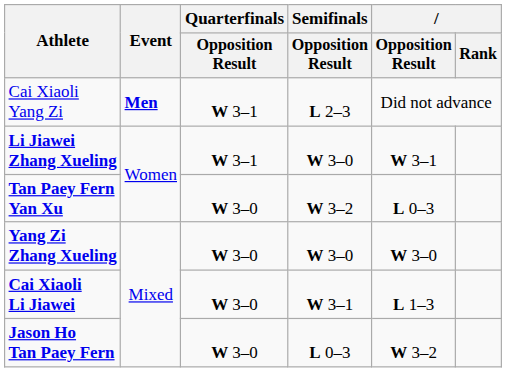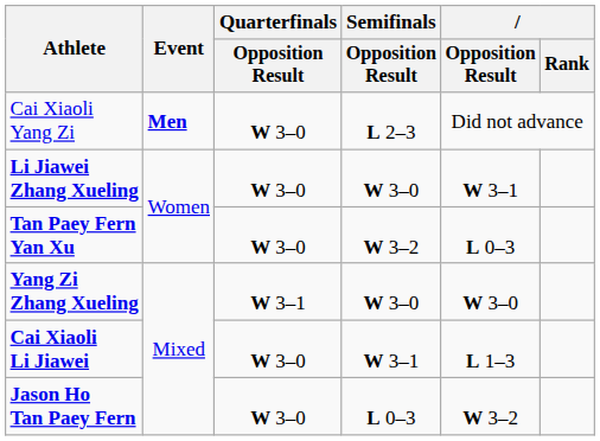 <table class="wikitable" style="font-size:90%;">
 <tr>
 <th rowspan="2">Athlete</th>
 <th rowspan="2">Event</th>
 <th>Quarterfinals</th>
 <th>Semifinals</th>
 <th colspan="2"> / </th>
 </tr>
 <tr style="font-size:95%">
 <th>Opposition<br>Result</th>
 <th>Opposition<br>Result</th>
 <th>Opposition<br>Result</th>
 <th>Rank</th>
 </tr>
 <tr align="center">
 <td align="left"><a href='#'>Cai Xiaoli</a><br><a href='#'>Yang Zi</a></td>
 <td align="left"><strong><a href='#'>Men</a></strong></td>
-<td><br><strong>W</strong> 3–1</td>
+<td><br><strong>W</strong> 3–0</td>
 <td><br><strong>L</strong> 2–3</td>
 <td colspan="2">Did not advance</td>
 </tr>
 <tr align="center">
 <td align="left"><strong><a href='#'>Li Jiawei</a></strong><br><strong><a href='#'>Zhang Xueling</a></strong></td>
 <td rowspan="2"><a href='#'>Women</a></td>
-<td><br><strong>W</strong> 3–1</td>
+<td><br><strong>W</strong> 3–0</td>
 <td><br><strong>W</strong> 3–0</td>
 <td><br><strong>W</strong> 3–1</td>
 <td></td>
 </tr>
 <tr align="center">
 <td align="left"><strong><a href='#'>Tan Paey Fern</a><br><a href='#'>Yan Xu</a></strong></td>
 <td><br><strong>W</strong> 3–0</td>
 <td><br><strong>W</strong> 3–2</td>
 <td><br><strong>L</strong> 0–3</td>
 <td></td>
 </tr>
 <tr align="center">
 <td align="left"><strong><a href='#'>Yang Zi</a></strong><br><strong><a href='#'>Zhang Xueling</a></strong></td>
 <td rowspan="3"><a href='#'>Mixed</a></td>
-<td><br><strong>W</strong> 3–0</td>
+<td><br><strong>W</strong> 3–1</td>
 <td><br><strong>W</strong> 3–0</td>
 <td><br><strong>W</strong> 3–0</td>
 <td></td>
 </tr>
 <tr align="center">
 <td align="left"><strong><a href='#'>Cai Xiaoli</a></strong><br><strong><a href='#'>Li Jiawei</a></strong></td>
 <td><br><strong>W</strong> 3–0</td>
 <td><br><strong>W</strong> 3–1</td>
 <td><br><strong>L</strong> 1–3</td>
 <td></td>
 </tr>
 <tr align="center">
 <td align="left"><strong><a href='#'>Jason Ho</a></strong><br><strong><a href='#'>Tan Paey Fern</a></strong></td>
 <td><br><strong>W</strong> 3–0</td>
 <td><br><strong>L</strong> 0–3</td>
 <td><br><strong>W</strong> 3–2</td>
 <td></td>
 </tr>
 </table>
